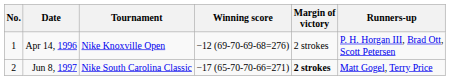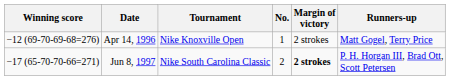 <table class="wikitable" style="font-size:95%;">
 <tr>
-<th>No.</th>
+<th>Winning score</th>
 <th>Date</th>
 <th>Tournament</th>
-<th>Winning score</th>
+<th>No.</th>
 <th>Margin of<br>victory</th>
 <th>Runners-up</th>
 </tr>
 <tr>
-<td align=center>1</td>
+<td>−12 (69-70-69-68=276)</td>
 <td align=right>Apr 14, <a href='#'>1996</a></td>
 <td><a href='#'>Nike Knoxville Open</a></td>
-<td>−12 (69-70-69-68=276)</td>
+<td align=center>1</td>
 <td>2 strokes</td>
+<td> <a href='#'>Matt Gogel</a>,  <a href='#'>Terry Price</a></td>
+</tr>
+<tr>
+<td>−17 (65-70-70-66=271)</td>
+<td align=right>Jun 8, <a href='#'>1997</a></td>
+<td><a href='#'>Nike South Carolina Classic</a></td>
+<td align=center>2</td>
+<td><strong>2 strokes</strong></td>
 <td> <a href='#'>P. H. Horgan III</a>,  <a href='#'>Brad Ott</a>,<br> <a href='#'>Scott Petersen</a></td>
 </tr>
-<tr>
-<td align=center>2</td>
-<td align=right>Jun 8, <a href='#'>1997</a></td>
-<td><a href='#'>Nike South Carolina Classic</a></td>
-<td>−17 (65-70-70-66=271)</td>
-<td><strong>2 strokes</strong></td>
-<td> <a href='#'>Matt Gogel</a>,  <a href='#'>Terry Price</a></td>
-</tr>
 </table>
